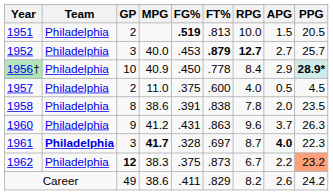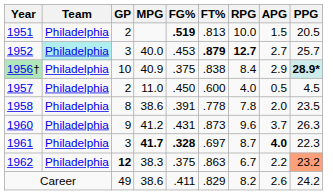 <table class="wikitable sortable" style="font-size:95%; text-align:right;">
 <tr>
 <th>Year</th>
 <th>Team</th>
 <th>GP</th>
 <th>MPG</th>
 <th>FG%</th>
 <th>FT%</th>
 <th>RPG</th>
 <th>APG</th>
 <th>PPG</th>
 </tr>
 <tr>
 <td style="text-align:left;"><a href='#'>1951</a></td>
 <td style="text-align:left;"><a href='#'>Philadelphia</a></td>
 <td>2</td>
 <td></td>
 <td><strong>.519</strong></td>
 <td>.813</td>
 <td>10.0</td>
 <td>1.5</td>
 <td>20.5</td>
 </tr>
 <tr>
 <td style="text-align:left;"><a href='#'>1952</a></td>
-<td style="text-align:left;"><a href='#'>Philadelphia</a></td>
+<td style="background: paleturquoise; text-align:left;"><a href='#'>Philadelphia</a></td>
 <td>3</td>
 <td>40.0</td>
 <td>.453</td>
 <td><strong>.879</strong></td>
 <td><strong>12.7</strong></td>
 <td>2.7</td>
 <td>25.7</td>
 </tr>
 <tr>
 <td style="text-align:left;background:#afe6ba;"><a href='#'>1956</a>†</td>
 <td style="text-align:left;"><a href='#'>Philadelphia</a></td>
 <td>10</td>
 <td>40.9</td>
-<td>.450</td>
-<td>.778</td>
+<td>.375</td>
+<td>.838</td>
 <td>8.4</td>
 <td>2.9</td>
 <td style="background:#cfecec;"><strong>28.9*</strong></td>
 </tr>
 <tr>
 <td style="text-align:left;"><a href='#'>1957</a></td>
 <td style="text-align:left;"><a href='#'>Philadelphia</a></td>
 <td>2</td>
 <td>11.0</td>
-<td>.375</td>
+<td>.450</td>
 <td>.600</td>
 <td>4.0</td>
 <td>0.5</td>
 <td>4.5</td>
 </tr>
 <tr>
 <td style="text-align:left;"><a href='#'>1958</a></td>
 <td style="text-align:left;"><a href='#'>Philadelphia</a></td>
 <td>8</td>
 <td>38.6</td>
 <td>.391</td>
-<td>.838</td>
+<td>.778</td>
 <td>7.8</td>
 <td>2.0</td>
 <td>23.5</td>
 </tr>
 <tr>
 <td style="text-align:left;"><a href='#'>1960</a></td>
 <td style="text-align:left;"><a href='#'>Philadelphia</a></td>
 <td>9</td>
 <td>41.2</td>
 <td>.431</td>
-<td>.863</td>
+<td>.873</td>
 <td>9.6</td>
 <td>3.7</td>
 <td>26.3</td>
 </tr>
 <tr>
 <td style="text-align:left;"><a href='#'>1961</a></td>
-<td style="text-align:left;"><strong><a href='#'>Philadelphia</a></strong></td>
+<td style="text-align:left;"><a href='#'>Philadelphia</a></td>
 <td>3</td>
 <td><strong>41.7</strong></td>
-<td>.328</td>
+<td><strong>.328</strong></td>
 <td>.697</td>
 <td>8.7</td>
 <td><strong>4.0</strong></td>
 <td>22.3</td>
 </tr>
 <tr>
 <td style="text-align:left;"><a href='#'>1962</a></td>
 <td style="text-align:left;"><a href='#'>Philadelphia</a></td>
 <td><strong>12</strong></td>
 <td>38.3</td>
 <td>.375</td>
-<td>.873</td>
+<td>.863</td>
 <td>6.7</td>
 <td>2.2</td>
 <td style="background: lightsalmon;">23.2</td>
 </tr>
 <tr class="sortbottom">
 <td colspan="2" style="text-align:center;">Career</td>
 <td>49</td>
 <td>38.6</td>
 <td>.411</td>
 <td>.829</td>
 <td>8.2</td>
 <td>2.6</td>
 <td>24.2</td>
 </tr>
 </table>
